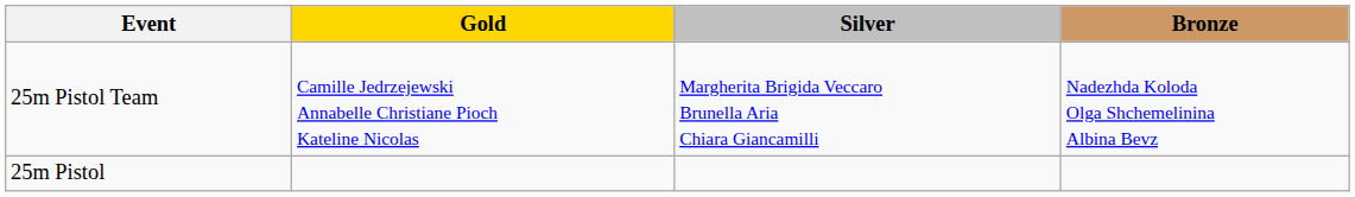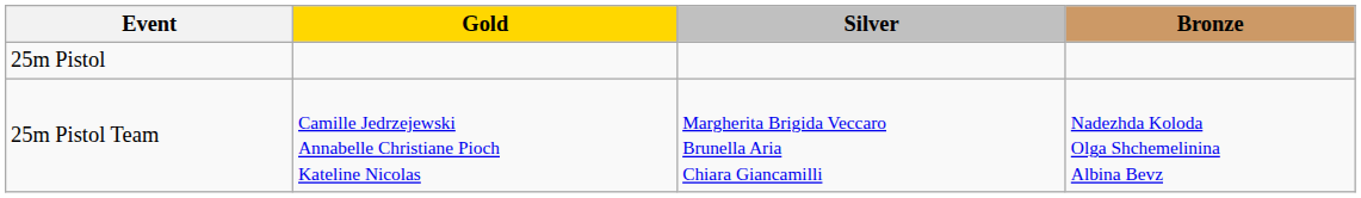 <table class="wikitable" width=70% style="font-size:90%; text-align:left;">
 <tr align=center>
 <th>Event</th>
 <td bgcolor=gold><strong>Gold</strong></td>
 <td bgcolor=silver><strong>Silver</strong></td>
 <td bgcolor=cc9966><strong>Bronze</strong></td>
 </tr>
 <tr>
+<td>25m Pistol</td>
+<td></td>
+<td></td>
+<td></td>
+</tr>
+<tr>
 <td>25m Pistol Team</td>
 <td><br><small><a href='#'>Camille Jedrzejewski</a><br><a href='#'>Annabelle Christiane Pioch</a><br><a href='#'>Kateline Nicolas</a></small></td>
 <td><br><small><a href='#'>Margherita Brigida Veccaro</a><br><a href='#'>Brunella Aria</a><br><a href='#'>Chiara Giancamilli</a></small></td>
 <td><br><small><a href='#'>Nadezhda Koloda</a><br><a href='#'>Olga Shchemelinina</a><br><a href='#'>Albina Bevz</a></small></td>
 </tr>
-<tr>
-<td>25m Pistol</td>
-<td></td>
-<td></td>
-<td></td>
-</tr>
 </table>
